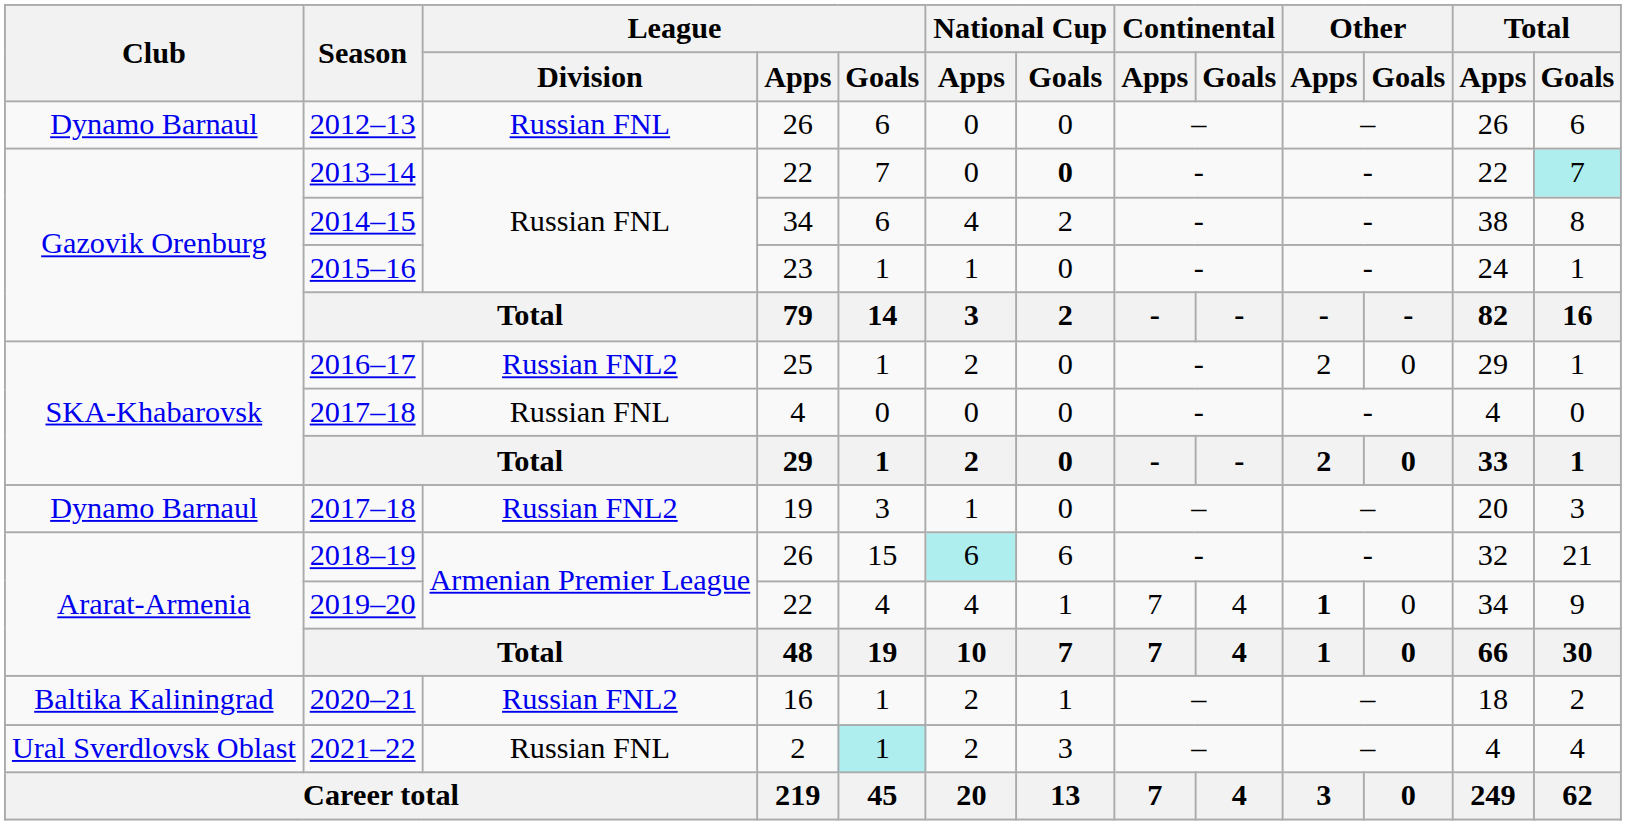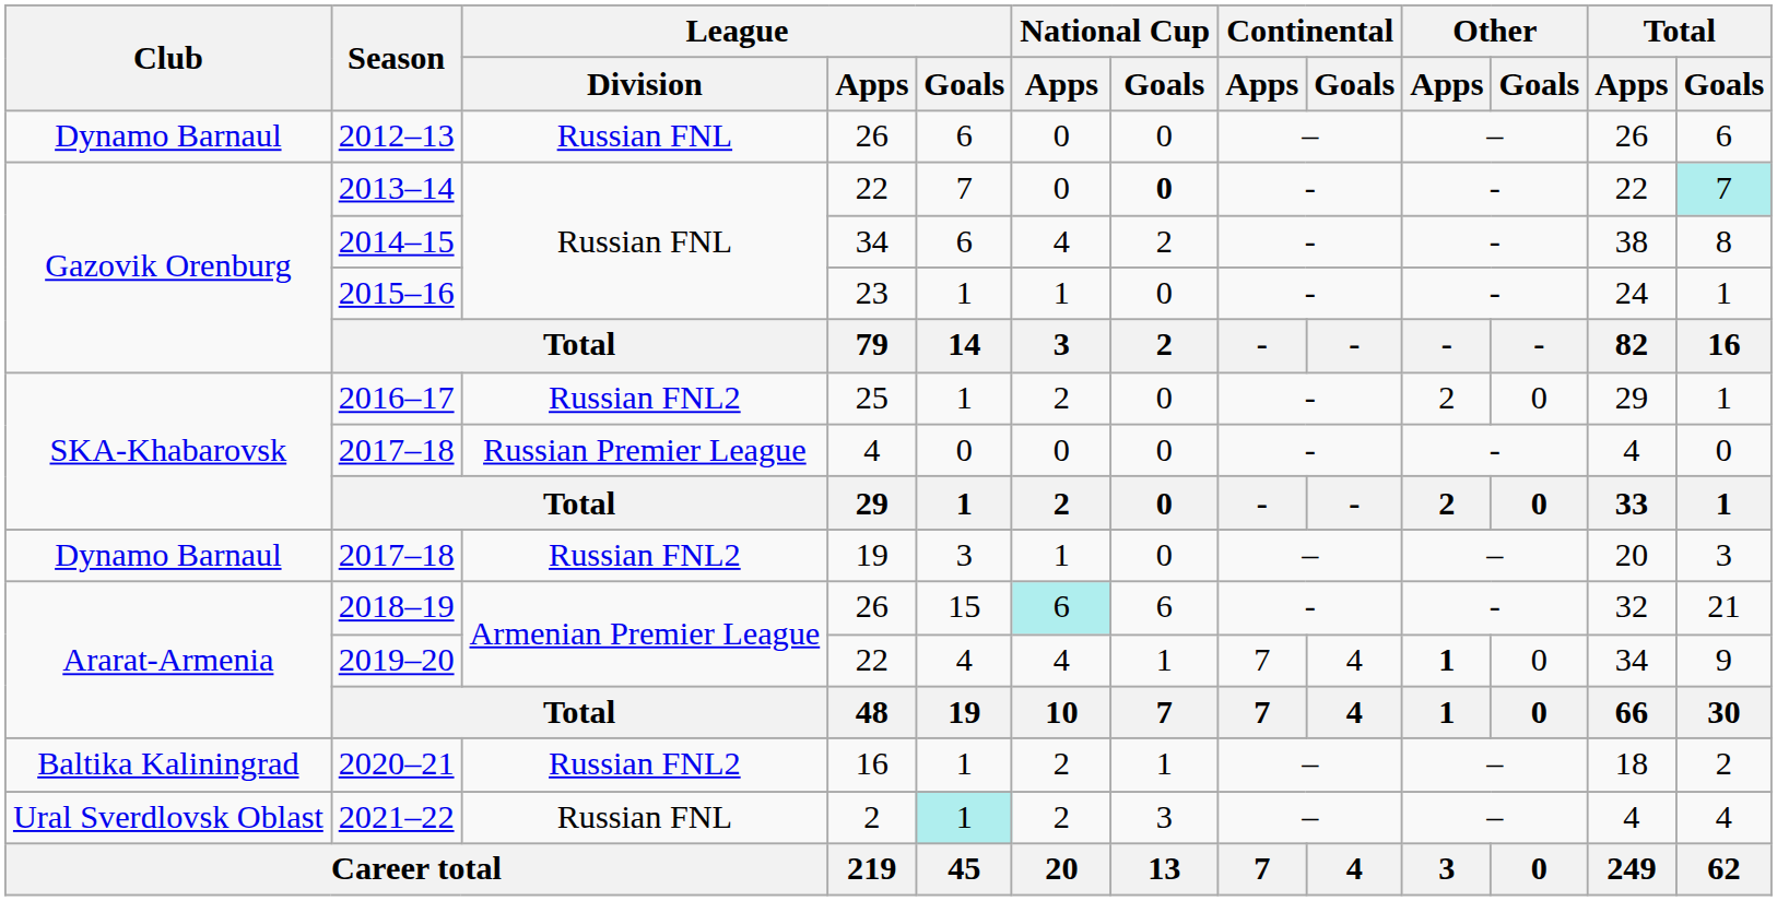 <table class="wikitable" style="text-align: center">
 <tr>
 <th rowspan="2">Club</th>
 <th rowspan="2">Season</th>
 <th colspan="3">League</th>
 <th colspan="2">National Cup</th>
 <th colspan="2">Continental</th>
 <th colspan="2">Other</th>
 <th colspan="2">Total</th>
 </tr>
 <tr>
 <th>Division</th>
 <th>Apps</th>
 <th>Goals</th>
 <th>Apps</th>
 <th>Goals</th>
 <th>Apps</th>
 <th>Goals</th>
 <th>Apps</th>
 <th>Goals</th>
 <th>Apps</th>
 <th>Goals</th>
 </tr>
 <tr>
 <td><a href='#'>Dynamo Barnaul</a></td>
 <td><a href='#'>2012–13</a></td>
 <td><a href='#'>Russian FNL</a></td>
 <td>26</td>
 <td>6</td>
 <td>0</td>
 <td>0</td>
 <td colspan="2">–</td>
 <td colspan="2">–</td>
 <td>26</td>
 <td>6</td>
 </tr>
 <tr>
 <td rowspan="4"><a href='#'>Gazovik Orenburg</a></td>
 <td><a href='#'>2013–14</a></td>
 <td rowspan="3">Russian FNL</td>
 <td>22</td>
 <td>7</td>
 <td>0</td>
 <td><strong>0</strong></td>
 <td colspan="2">-</td>
 <td colspan="2">-</td>
 <td>22</td>
 <td style="background: paleturquoise;">7</td>
 </tr>
 <tr>
 <td><a href='#'>2014–15</a></td>
 <td>34</td>
 <td>6</td>
 <td>4</td>
 <td>2</td>
 <td colspan="2">-</td>
 <td colspan="2">-</td>
 <td>38</td>
 <td>8</td>
 </tr>
 <tr>
 <td><a href='#'>2015–16</a></td>
 <td>23</td>
 <td>1</td>
 <td>1</td>
 <td>0</td>
 <td colspan="2">-</td>
 <td colspan="2">-</td>
 <td>24</td>
 <td>1</td>
 </tr>
 <tr>
 <th colspan="2">Total</th>
 <th>79</th>
 <th>14</th>
 <th>3</th>
 <th>2</th>
 <th>-</th>
 <th>-</th>
 <th>-</th>
 <th>-</th>
 <th>82</th>
 <th>16</th>
 </tr>
 <tr>
 <td rowspan="3"><a href='#'>SKA-Khabarovsk</a></td>
 <td><a href='#'>2016–17</a></td>
 <td><a href='#'>Russian FNL2</a></td>
 <td>25</td>
 <td>1</td>
 <td>2</td>
 <td>0</td>
 <td colspan="2">-</td>
 <td>2</td>
 <td>0</td>
 <td>29</td>
 <td>1</td>
 </tr>
 <tr>
 <td><a href='#'>2017–18</a></td>
-<td>Russian FNL</td>
+<td><a href='#'>Russian Premier League</a></td>
 <td>4</td>
 <td>0</td>
 <td>0</td>
 <td>0</td>
 <td colspan="2">-</td>
 <td colspan="2">-</td>
 <td>4</td>
 <td>0</td>
 </tr>
 <tr>
 <th colspan="2">Total</th>
 <th>29</th>
 <th>1</th>
 <th>2</th>
 <th>0</th>
 <th>-</th>
 <th>-</th>
 <th>2</th>
 <th>0</th>
 <th>33</th>
 <th>1</th>
 </tr>
 <tr>
 <td><a href='#'>Dynamo Barnaul</a></td>
 <td><a href='#'>2017–18</a></td>
 <td><a href='#'>Russian FNL2</a></td>
 <td>19</td>
 <td>3</td>
 <td>1</td>
 <td>0</td>
 <td colspan="2">–</td>
 <td colspan="2">–</td>
 <td>20</td>
 <td>3</td>
 </tr>
 <tr>
 <td rowspan="3"><a href='#'>Ararat-Armenia</a></td>
 <td><a href='#'>2018–19</a></td>
 <td rowspan="2"><a href='#'>Armenian Premier League</a></td>
 <td>26</td>
 <td>15</td>
 <td style="background: paleturquoise;">6</td>
 <td>6</td>
 <td colspan="2">-</td>
 <td colspan="2">-</td>
 <td>32</td>
 <td>21</td>
 </tr>
 <tr>
 <td><a href='#'>2019–20</a></td>
 <td>22</td>
 <td>4</td>
 <td>4</td>
 <td>1</td>
 <td>7</td>
 <td>4</td>
 <td><strong>1</strong></td>
 <td>0</td>
 <td>34</td>
 <td>9</td>
 </tr>
 <tr>
 <th colspan="2">Total</th>
 <th>48</th>
 <th>19</th>
 <th>10</th>
 <th>7</th>
 <th>7</th>
 <th>4</th>
 <th>1</th>
 <th>0</th>
 <th>66</th>
 <th>30</th>
 </tr>
 <tr>
 <td><a href='#'>Baltika Kaliningrad</a></td>
 <td><a href='#'>2020–21</a></td>
 <td><a href='#'>Russian FNL2</a></td>
 <td>16</td>
 <td>1</td>
 <td>2</td>
 <td>1</td>
 <td colspan="2">–</td>
 <td colspan="2">–</td>
 <td>18</td>
 <td>2</td>
 </tr>
 <tr>
 <td><a href='#'>Ural Sverdlovsk Oblast</a></td>
 <td><a href='#'>2021–22</a></td>
 <td>Russian FNL</td>
 <td>2</td>
 <td style="background: paleturquoise;">1</td>
 <td>2</td>
 <td>3</td>
 <td colspan="2">–</td>
 <td colspan="2">–</td>
 <td>4</td>
 <td>4</td>
 </tr>
 <tr>
 <th colspan="3">Career total</th>
 <th>219</th>
 <th>45</th>
 <th>20</th>
 <th>13</th>
 <th>7</th>
 <th>4</th>
 <th>3</th>
 <th>0</th>
 <th>249</th>
 <th>62</th>
 </tr>
 </table>
